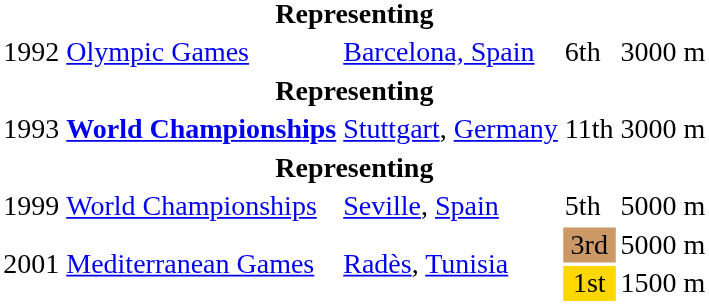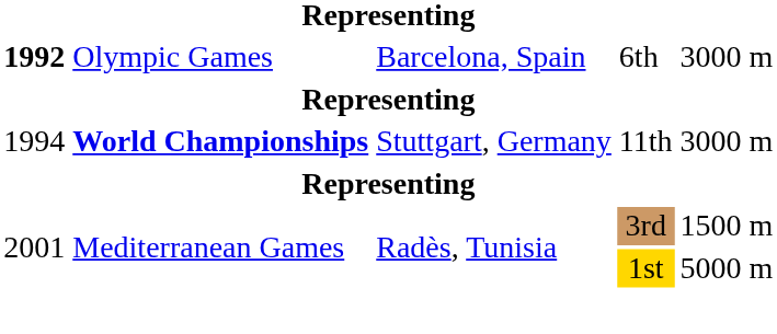 <table>
 <tr>
 <th colspan="5">Representing </th>
 </tr>
 <tr>
-<td>1992</td>
+<td><strong>1992</strong></td>
 <td><a href='#'>Olympic Games</a></td>
 <td><a href='#'>Barcelona, Spain</a></td>
 <td>6th</td>
 <td>3000 m</td>
 </tr>
 <tr>
 <th colspan="5">Representing </th>
 </tr>
 <tr>
-<td>1993</td>
+<td>1994</td>
 <td><strong><a href='#'>World Championships</a></strong></td>
 <td><a href='#'>Stuttgart</a>, <a href='#'>Germany</a></td>
 <td>11th</td>
 <td>3000 m</td>
 </tr>
 <tr>
 <th colspan="5">Representing </th>
 </tr>
 <tr>
-<td>1999</td>
-<td><a href='#'>World Championships</a></td>
-<td><a href='#'>Seville</a>, <a href='#'>Spain</a></td>
-<td>5th</td>
-<td>5000 m</td>
-</tr>
-<tr>
 <td rowspan=2>2001</td>
 <td rowspan=2><a href='#'>Mediterranean Games</a></td>
 <td rowspan=2><a href='#'>Radès</a>, <a href='#'>Tunisia</a></td>
 <td bgcolor="cc9966" align="center">3rd</td>
-<td>5000 m</td>
+<td>1500 m</td>
 </tr>
 <tr>
 <td bgcolor="gold" align="center">1st</td>
-<td>1500 m</td>
+<td>5000 m</td>
 </tr>
 </table>
